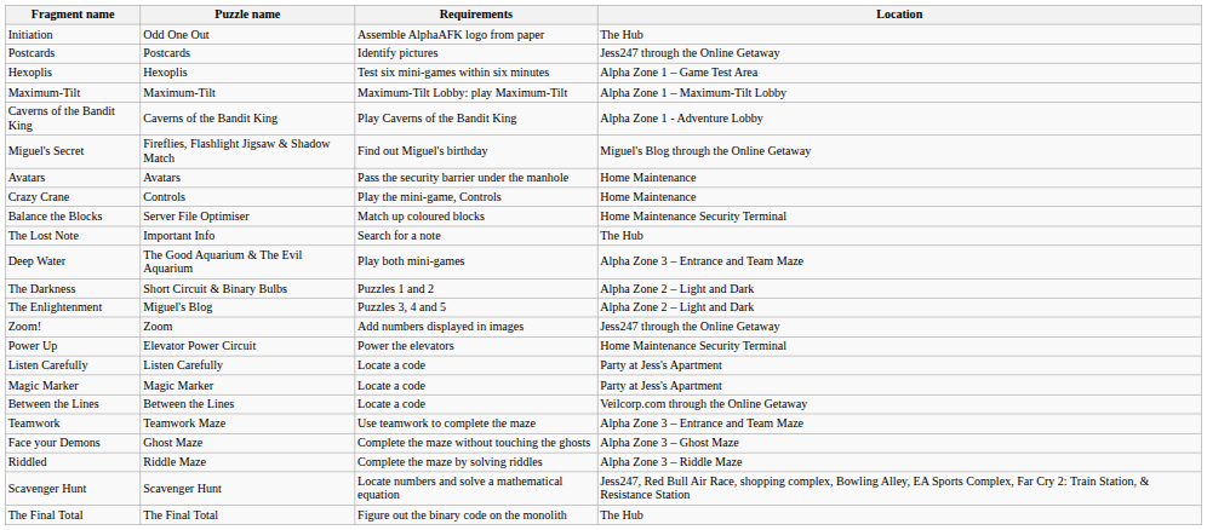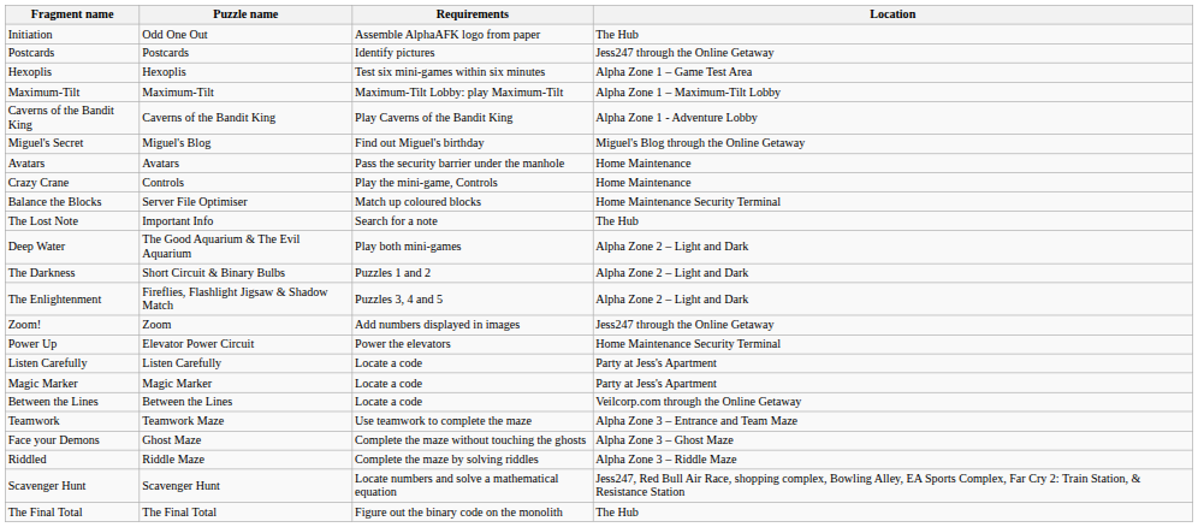 <table class="wikitable">
 <tr>
 <th>Fragment name</th>
 <th>Puzzle name</th>
 <th>Requirements</th>
 <th>Location</th>
 </tr>
 <tr>
 <td>Initiation</td>
 <td>Odd One Out</td>
 <td>Assemble AlphaAFK logo from paper</td>
 <td>The Hub</td>
 </tr>
 <tr>
 <td>Postcards</td>
 <td>Postcards</td>
 <td>Identify pictures</td>
 <td>Jess247 through the Online Getaway</td>
 </tr>
 <tr>
 <td>Hexoplis</td>
 <td>Hexoplis</td>
 <td>Test six mini-games within six minutes</td>
 <td>Alpha Zone 1 – Game Test Area</td>
 </tr>
 <tr>
 <td>Maximum-Tilt</td>
 <td>Maximum-Tilt</td>
 <td>Maximum-Tilt Lobby: play Maximum-Tilt</td>
 <td>Alpha Zone 1 – Maximum-Tilt Lobby</td>
 </tr>
 <tr>
 <td>Caverns of the Bandit King</td>
 <td>Caverns of the Bandit King</td>
 <td>Play Caverns of the Bandit King</td>
 <td>Alpha Zone 1 - Adventure Lobby</td>
 </tr>
 <tr>
 <td>Miguel's Secret</td>
-<td>Fireflies, Flashlight Jigsaw & Shadow Match</td>
+<td>Miguel's Blog</td>
 <td>Find out Miguel's birthday</td>
 <td>Miguel's Blog through the Online Getaway</td>
 </tr>
 <tr>
 <td>Avatars</td>
 <td>Avatars</td>
 <td>Pass the security barrier under the manhole</td>
 <td>Home Maintenance</td>
 </tr>
 <tr>
 <td>Crazy Crane</td>
 <td>Controls</td>
 <td>Play the mini-game, Controls</td>
 <td>Home Maintenance</td>
 </tr>
 <tr>
 <td>Balance the Blocks</td>
 <td>Server File Optimiser</td>
 <td>Match up coloured blocks</td>
 <td>Home Maintenance Security Terminal</td>
 </tr>
 <tr>
 <td>The Lost Note</td>
 <td>Important Info</td>
 <td>Search for a note</td>
 <td>The Hub</td>
 </tr>
 <tr>
 <td>Deep Water</td>
 <td>The Good Aquarium & The Evil Aquarium</td>
 <td>Play both mini-games</td>
-<td>Alpha Zone 3 – Entrance and Team Maze</td>
+<td>Alpha Zone 2 – Light and Dark</td>
 </tr>
 <tr>
 <td>The Darkness</td>
 <td>Short Circuit & Binary Bulbs</td>
 <td>Puzzles 1 and 2</td>
 <td>Alpha Zone 2 – Light and Dark</td>
 </tr>
 <tr>
 <td>The Enlightenment</td>
-<td>Miguel's Blog</td>
+<td>Fireflies, Flashlight Jigsaw & Shadow Match</td>
 <td>Puzzles 3, 4 and 5</td>
 <td>Alpha Zone 2 – Light and Dark</td>
 </tr>
 <tr>
 <td>Zoom!</td>
 <td>Zoom</td>
 <td>Add numbers displayed in images</td>
 <td>Jess247 through the Online Getaway</td>
 </tr>
 <tr>
 <td>Power Up</td>
 <td>Elevator Power Circuit</td>
 <td>Power the elevators</td>
 <td>Home Maintenance Security Terminal</td>
 </tr>
 <tr>
 <td>Listen Carefully</td>
 <td>Listen Carefully</td>
 <td>Locate a code</td>
 <td>Party at Jess's Apartment</td>
 </tr>
 <tr>
 <td>Magic Marker</td>
 <td>Magic Marker</td>
 <td>Locate a code</td>
 <td>Party at Jess's Apartment</td>
 </tr>
 <tr>
 <td>Between the Lines</td>
 <td>Between the Lines</td>
 <td>Locate a code</td>
 <td>Veilcorp.com through the Online Getaway</td>
 </tr>
 <tr>
 <td>Teamwork</td>
 <td>Teamwork Maze</td>
 <td>Use teamwork to complete the maze</td>
 <td>Alpha Zone 3 – Entrance and Team Maze</td>
 </tr>
 <tr>
 <td>Face your Demons</td>
 <td>Ghost Maze</td>
 <td>Complete the maze without touching the ghosts</td>
 <td>Alpha Zone 3 – Ghost Maze</td>
 </tr>
 <tr>
 <td>Riddled</td>
 <td>Riddle Maze</td>
 <td>Complete the maze by solving riddles</td>
 <td>Alpha Zone 3 – Riddle Maze</td>
 </tr>
 <tr>
 <td>Scavenger Hunt</td>
 <td>Scavenger Hunt</td>
 <td>Locate numbers and solve a mathematical equation</td>
 <td>Jess247, Red Bull Air Race, shopping complex, Bowling Alley, EA Sports Complex, Far Cry 2: Train Station, & Resistance Station</td>
 </tr>
 <tr>
 <td>The Final Total</td>
 <td>The Final Total</td>
 <td>Figure out the binary code on the monolith</td>
 <td>The Hub</td>
 </tr>
 </table>
